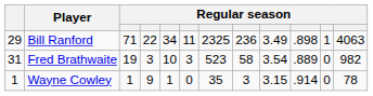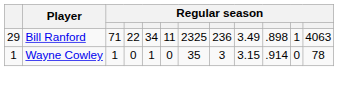 <table class="wikitable plainrowheaders" style="text-align:center;">
 <tr>
 <th scope="col" rowspan="2"></th>
 <th scope="col" rowspan="2">Player</th>
 <th scope=colgroup colspan=10>Regular season</th>
 </tr>
 <tr>
 <th scope="col"></th>
 <th scope="col"></th>
 <th scope="col"></th>
 <th scope="col"></th>
 <th scope="col"></th>
 <th scope="col"></th>
 <th scope="col"></th>
 <th scope="col"></th>
 <th scope="col"></th>
 <th scope="col"></th>
 </tr>
 <tr>
 <td scope="row">29</td>
 <td align="left"><a href='#'>Bill Ranford</a></td>
 <td>71</td>
 <td>22</td>
 <td>34</td>
 <td>11</td>
 <td>2325</td>
 <td>236</td>
 <td>3.49</td>
 <td>.898</td>
 <td>1</td>
 <td>4063</td>
 </tr>
 <tr>
-<td scope="row">31</td>
-<td align="left"><a href='#'>Fred Brathwaite</a></td>
-<td>19</td>
-<td>3</td>
-<td>10</td>
-<td>3</td>
-<td>523</td>
-<td>58</td>
-<td>3.54</td>
-<td>.889</td>
-<td>0</td>
-<td>982</td>
-</tr>
-<tr>
 <td scope="row">1</td>
 <td align="left"><a href='#'>Wayne Cowley</a></td>
 <td>1</td>
-<td>9</td>
+<td>0</td>
 <td>1</td>
 <td>0</td>
 <td>35</td>
 <td>3</td>
 <td>3.15</td>
 <td>.914</td>
 <td>0</td>
 <td>78</td>
 </tr>
 </table>
